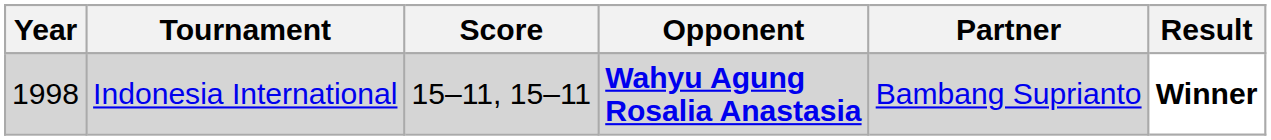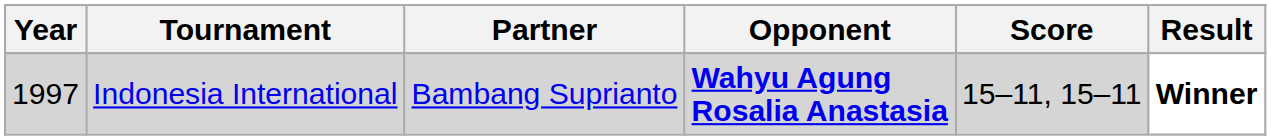 <table class="sortable wikitable" style="font-size: 90%;">
 <tr>
 <th>Year</th>
 <th>Tournament</th>
+<th>Partner</th>
+<th>Opponent</th>
 <th>Score</th>
-<th>Opponent</th>
-<th>Partner</th>
 <th>Result</th>
 </tr>
 <tr style="background:#D5D5D5">
-<td align="center">1998</td>
+<td align="center">1997</td>
 <td align="left"><a href='#'>Indonesia International</a></td>
+<td align="left"> <a href='#'>Bambang Suprianto</a></td>
+<td align="left"><strong> <a href='#'>Wahyu Agung</a> <br>  <a href='#'>Rosalia Anastasia</a></strong></td>
 <td align="left">15–11, 15–11</td>
-<td align="left"><strong> <a href='#'>Wahyu Agung</a> <br>  <a href='#'>Rosalia Anastasia</a></strong></td>
-<td align="left"> <a href='#'>Bambang Suprianto</a></td>
 <td style="text-align:left; background:white"> <strong>Winner</strong></td>
 </tr>
 </table>
